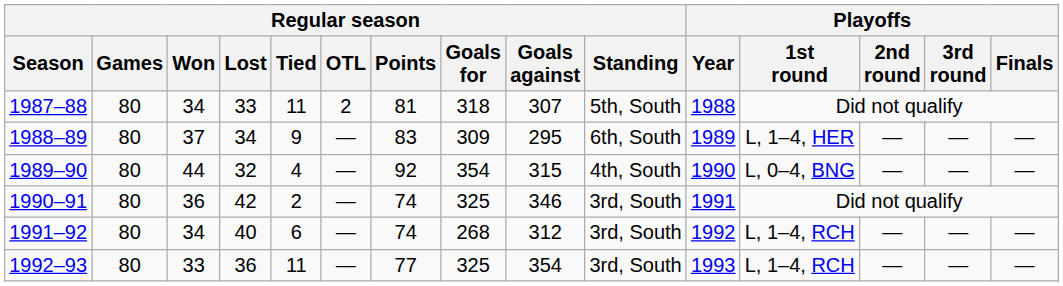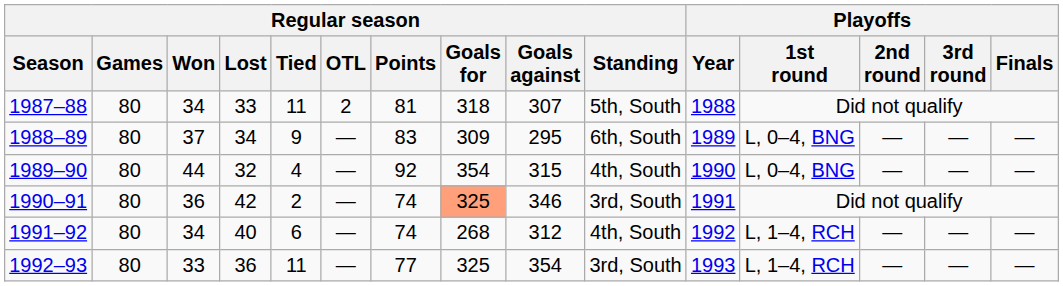 <table class="wikitable" style="text-align:center; font-size:100%">
 <tr>
 <th colspan=10>Regular season</th>
 <th colspan=5>Playoffs</th>
 </tr>
 <tr>
 <th>Season</th>
 <th>Games</th>
 <th>Won</th>
 <th>Lost</th>
 <th>Tied</th>
 <th>OTL</th>
 <th>Points</th>
 <th>Goals<br>for</th>
 <th>Goals<br>against</th>
 <th>Standing</th>
 <th>Year</th>
 <th>1st<br>round</th>
 <th>2nd<br>round</th>
 <th>3rd<br>round</th>
 <th>Finals</th>
 </tr>
 <tr>
 <td><a href='#'>1987–88</a></td>
 <td>80</td>
 <td>34</td>
 <td>33</td>
 <td>11</td>
 <td>2</td>
 <td>81</td>
 <td>318</td>
 <td>307</td>
 <td>5th, South</td>
 <td><a href='#'>1988</a></td>
 <td colspan=4>Did not qualify</td>
 </tr>
 <tr>
 <td><a href='#'>1988–89</a></td>
 <td>80</td>
 <td>37</td>
 <td>34</td>
 <td>9</td>
 <td>—</td>
 <td>83</td>
 <td>309</td>
 <td>295</td>
 <td>6th, South</td>
 <td><a href='#'>1989</a></td>
-<td>L, 1–4, <a href='#'>HER</a></td>
+<td>L, 0–4, <a href='#'>BNG</a></td>
 <td>—</td>
 <td>—</td>
 <td>—</td>
 </tr>
 <tr>
 <td><a href='#'>1989–90</a></td>
 <td>80</td>
 <td>44</td>
 <td>32</td>
 <td>4</td>
 <td>—</td>
 <td>92</td>
 <td>354</td>
 <td>315</td>
 <td>4th, South</td>
 <td><a href='#'>1990</a></td>
 <td>L, 0–4, <a href='#'>BNG</a></td>
 <td>—</td>
 <td>—</td>
 <td>—</td>
 </tr>
 <tr>
 <td><a href='#'>1990–91</a></td>
 <td>80</td>
 <td>36</td>
 <td>42</td>
 <td>2</td>
 <td>—</td>
 <td>74</td>
-<td>325</td>
+<td style="background: lightsalmon;">325</td>
 <td>346</td>
 <td>3rd, South</td>
 <td><a href='#'>1991</a></td>
 <td colspan=4>Did not qualify</td>
 </tr>
 <tr>
 <td><a href='#'>1991–92</a></td>
 <td>80</td>
 <td>34</td>
 <td>40</td>
 <td>6</td>
 <td>—</td>
 <td>74</td>
 <td>268</td>
 <td>312</td>
-<td>3rd, South</td>
+<td>4th, South</td>
 <td><a href='#'>1992</a></td>
 <td>L, 1–4, <a href='#'>RCH</a></td>
 <td>—</td>
 <td>—</td>
 <td>—</td>
 </tr>
 <tr>
 <td><a href='#'>1992–93</a></td>
 <td>80</td>
 <td>33</td>
 <td>36</td>
 <td>11</td>
 <td>—</td>
 <td>77</td>
 <td>325</td>
 <td>354</td>
 <td>3rd, South</td>
 <td><a href='#'>1993</a></td>
 <td>L, 1–4, <a href='#'>RCH</a></td>
 <td>—</td>
 <td>—</td>
 <td>—</td>
 </tr>
 </table>
